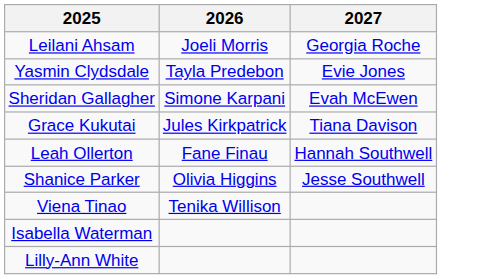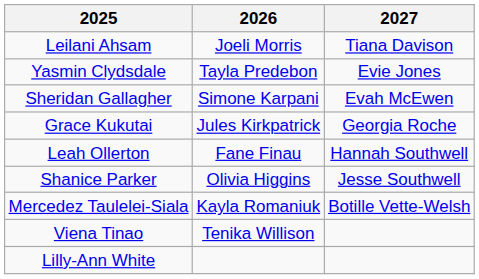 <table class="wikitable" style="text-align: center; font-size:90%">
 <tr>
 <th>2025</th>
 <th>2026</th>
 <th>2027</th>
 </tr>
 <tr>
 <td><a href='#'>Leilani Ahsam</a></td>
 <td><a href='#'>Joeli Morris</a></td>
-<td><a href='#'>Georgia Roche</a></td>
+<td><a href='#'>Tiana Davison</a></td>
 </tr>
 <tr>
 <td><a href='#'>Yasmin Clydsdale</a></td>
 <td><a href='#'>Tayla Predebon</a></td>
 <td><a href='#'>Evie Jones</a></td>
 </tr>
 <tr>
 <td><a href='#'>Sheridan Gallagher</a></td>
 <td><a href='#'>Simone Karpani</a></td>
 <td><a href='#'>Evah McEwen</a></td>
 </tr>
 <tr>
 <td><a href='#'>Grace Kukutai</a></td>
 <td><a href='#'>Jules Kirkpatrick</a></td>
-<td><a href='#'>Tiana Davison</a></td>
+<td><a href='#'>Georgia Roche</a></td>
 </tr>
 <tr>
 <td><a href='#'>Leah Ollerton</a></td>
 <td><a href='#'>Fane Finau</a></td>
 <td><a href='#'>Hannah Southwell</a></td>
 </tr>
 <tr>
 <td><a href='#'>Shanice Parker</a></td>
 <td><a href='#'>Olivia Higgins</a></td>
 <td><a href='#'>Jesse Southwell</a></td>
 </tr>
 <tr>
+<td><a href='#'>Mercedez Taulelei-Siala</a></td>
+<td><a href='#'>Kayla Romaniuk</a></td>
+<td><a href='#'>Botille Vette-Welsh</a></td>
+</tr>
+<tr>
 <td><a href='#'>Viena Tinao</a></td>
 <td><a href='#'>Tenika Willison</a></td>
-<td></td>
-</tr>
-<tr>
-<td><a href='#'>Isabella Waterman</a></td>
-<td></td>
 <td></td>
 </tr>
 <tr>
 <td><a href='#'>Lilly-Ann White</a></td>
 <td></td>
 <td></td>
 </tr>
 </table>
